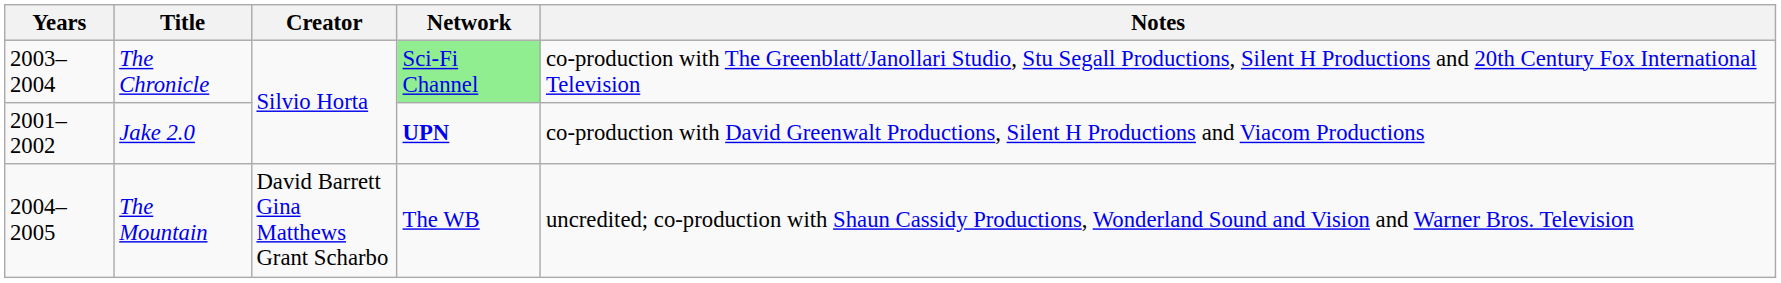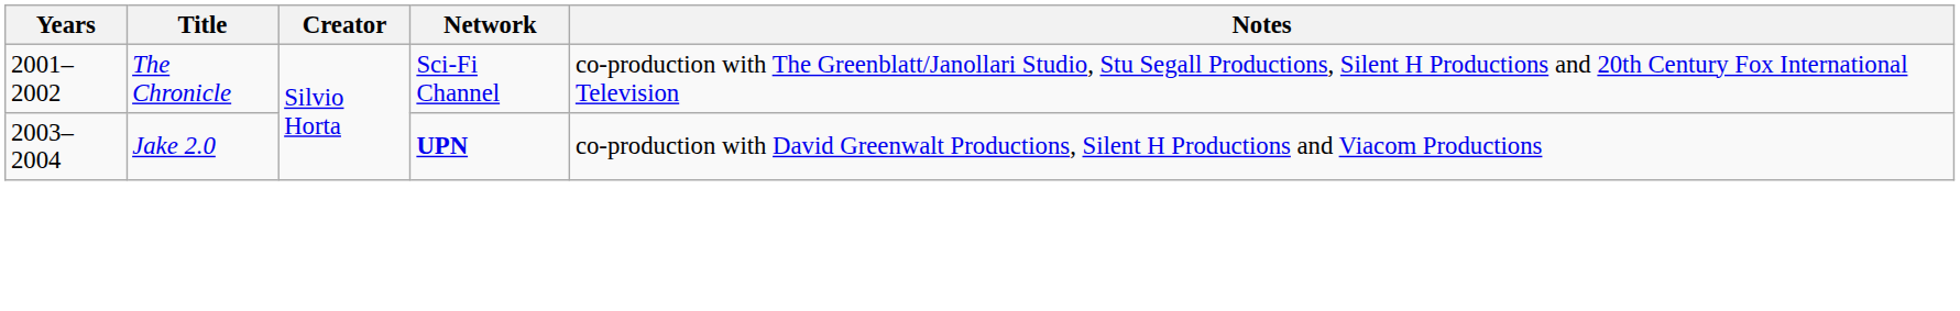 <table class="wikitable sortable">
 <tr>
 <th>Years</th>
 <th>Title</th>
 <th>Creator</th>
 <th>Network</th>
 <th>Notes</th>
 </tr>
 <tr>
-<td>2003–2004</td>
+<td>2001–2002</td>
 <td><em><a href='#'>The Chronicle</a></em></td>
 <td rowspan="2"><a href='#'>Silvio Horta</a></td>
-<td style="background: lightgreen;"><a href='#'>Sci-Fi Channel</a></td>
+<td><a href='#'>Sci-Fi Channel</a></td>
 <td>co-production with <a href='#'>The Greenblatt/Janollari Studio</a>, <a href='#'>Stu Segall Productions</a>, <a href='#'>Silent H Productions</a> and <a href='#'>20th Century Fox International Television</a></td>
 </tr>
 <tr>
-<td>2001–2002</td>
+<td>2003–2004</td>
 <td><em><a href='#'>Jake 2.0</a></em></td>
 <td><strong><a href='#'>UPN</a></strong></td>
 <td>co-production with <a href='#'>David Greenwalt Productions</a>, <a href='#'>Silent H Productions</a> and <a href='#'>Viacom Productions</a></td>
 </tr>
-<tr>
-<td>2004–2005</td>
-<td><em><a href='#'>The Mountain</a></em></td>
-<td>David Barrett<br><a href='#'>Gina Matthews</a><br>Grant Scharbo</td>
-<td><a href='#'>The WB</a></td>
-<td>uncredited; co-production with <a href='#'>Shaun Cassidy Productions</a>, <a href='#'>Wonderland Sound and Vision</a> and <a href='#'>Warner Bros. Television</a></td>
-</tr>
 </table>
